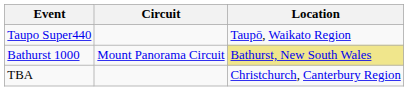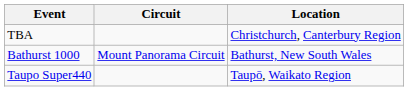 <table class="wikitable">
 <tr>
 <th>Event</th>
 <th>Circuit</th>
 <th>Location</th>
 </tr>
 <tr>
+<td>TBA</td>
+<td></td>
+<td><a href='#'>Christchurch</a>, <a href='#'>Canterbury Region</a></td>
+</tr>
+<tr>
+<td><a href='#'>Bathurst 1000</a></td>
+<td> <a href='#'>Mount Panorama Circuit</a></td>
+<td><a href='#'>Bathurst, New South Wales</a></td>
+</tr>
+<tr>
 <td><a href='#'>Taupo Super440</a></td>
 <td></td>
 <td><a href='#'>Taupō</a>, <a href='#'>Waikato Region</a></td>
 </tr>
-<tr>
-<td><a href='#'>Bathurst 1000</a></td>
-<td> <a href='#'>Mount Panorama Circuit</a></td>
-<td style="background: khaki;"><a href='#'>Bathurst, New South Wales</a></td>
-</tr>
-<tr>
-<td>TBA</td>
-<td></td>
-<td><a href='#'>Christchurch</a>, <a href='#'>Canterbury Region</a></td>
-</tr>
 </table>
